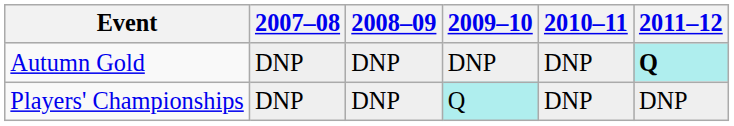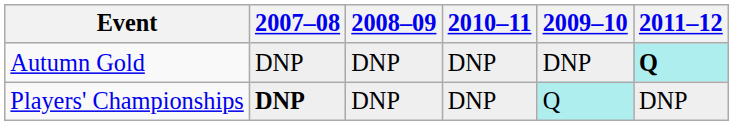 <table class="wikitable" border="1">
 <tr>
 <th>Event</th>
 <th><a href='#'>2007–08</a></th>
 <th><a href='#'>2008–09</a></th>
+<th><a href='#'>2010–11</a></th>
 <th><a href='#'>2009–10</a></th>
-<th><a href='#'>2010–11</a></th>
 <th><a href='#'>2011–12</a></th>
 </tr>
 <tr>
 <td><a href='#'>Autumn Gold</a></td>
 <td style="background:#EFEFEF;">DNP</td>
 <td style="background:#EFEFEF;">DNP</td>
 <td style="background:#EFEFEF;">DNP</td>
 <td style="background:#EFEFEF;">DNP</td>
 <td style="background:#afeeee;"><strong>Q</strong></td>
 </tr>
 <tr>
 <td><a href='#'>Players' Championships</a></td>
+<td style="background:#EFEFEF;"><strong>DNP</strong></td>
 <td style="background:#EFEFEF;">DNP</td>
 <td style="background:#EFEFEF;">DNP</td>
 <td style="background:#afeeee;">Q</td>
 <td style="background:#EFEFEF;">DNP</td>
-<td style="background:#EFEFEF;">DNP</td>
 </tr>
 </table>
